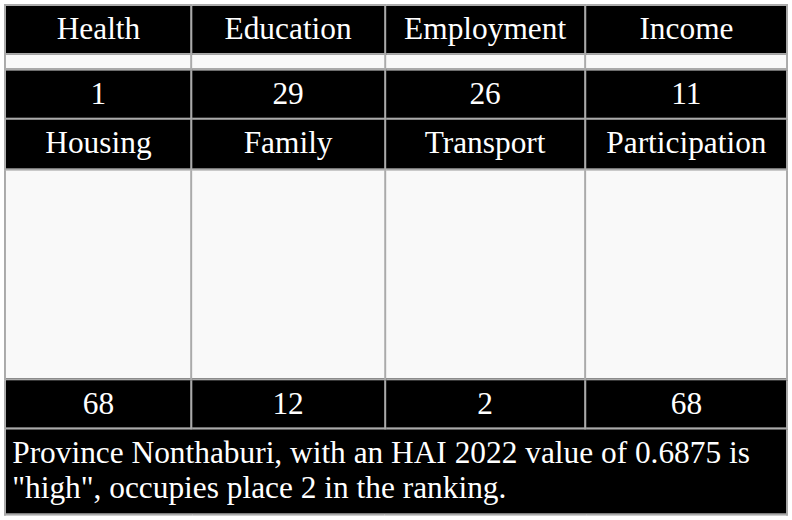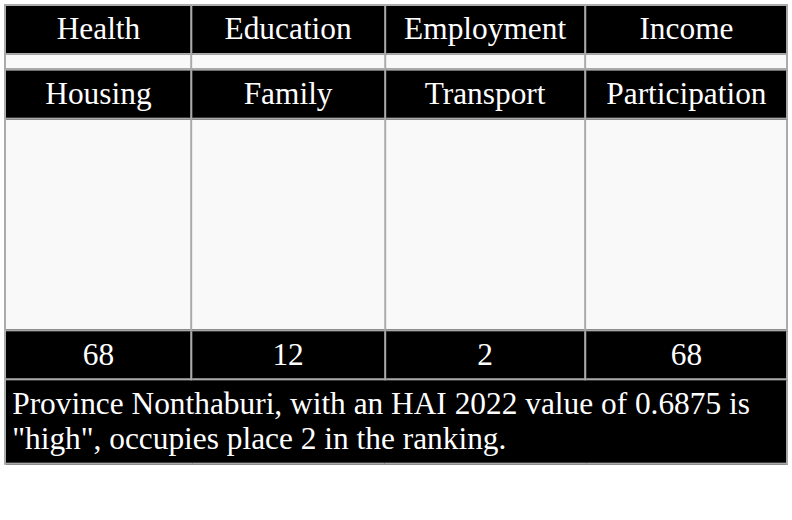 <table class="wikitable floatright" style="width:400px;">
 <tr>
 <td style="text-align:center; width:100px; background:black; color:white;">Health</td>
 <td style="text-align:center; width:100px; background:black; color:white;">Education</td>
 <td style="text-align:center; width:100px; background:black; color:white;">Employment</td>
 <td style="text-align:center; width:100px; background:black; color:white;">Income</td>
 </tr>
 <tr>
 <td></td>
 <td></td>
 <td></td>
 <td></td>
-</tr>
-<tr>
-<td style="text-align:center; background:black; color:white;">1</td>
-<td style="text-align:center; background:black; color:white;">29</td>
-<td style="text-align:center; background:black; color:white;">26</td>
-<td style="text-align:center; background:black; color:white;">11</td>
 </tr>
 <tr>
 <td style="text-align:center; background:black; color:white;">Housing</td>
 <td style="text-align:center; background:black; color:white;">Family</td>
 <td style="text-align:center; background:black; color:white;">Transport</td>
 <td style="text-align:center; background:black; color:white;">Participation</td>
 </tr>
 <tr>
 <td style="height:100px;"></td>
 <td></td>
 <td></td>
 <td></td>
 </tr>
 <tr>
 <td style="text-align:center; background:black; color:white;">68</td>
 <td style="text-align:center; background:black; color:white;">12</td>
 <td style="text-align:center; background:black; color:white;">2</td>
 <td style="text-align:center; background:black; color:white;">68</td>
 </tr>
 <tr>
 <td colspan="4"; style="background:black; color:white;">Province Nonthaburi, with an HAI 2022 value of 0.6875 is "high", occupies place 2 in the ranking.</td>
 </tr>
 </table>
